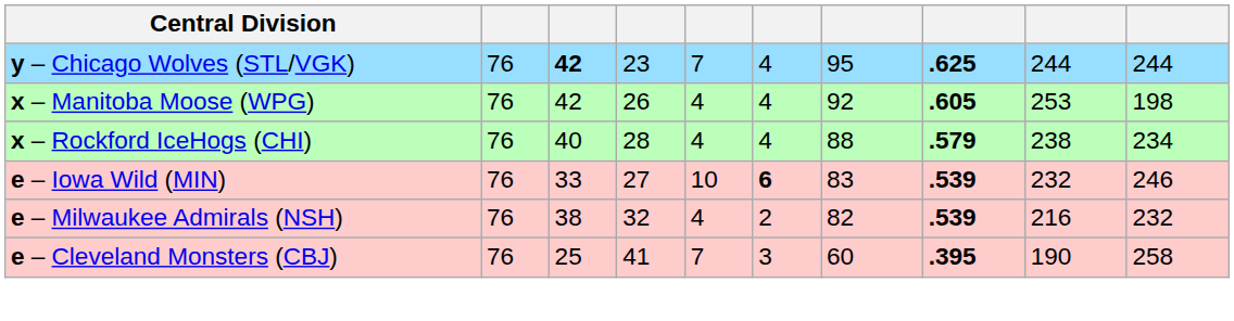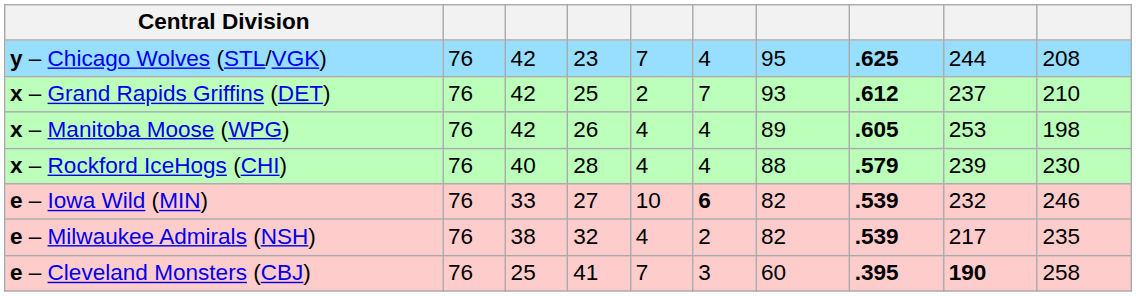 <table class="wikitable" style="width:50em">
 <tr bgcolor="#DDDDFF">
 <th width="35%">Central Division</th>
 <th width="5%"></th>
 <th width="5%"></th>
 <th width="5%"></th>
 <th width="5%"></th>
 <th width="5%"></th>
 <th width="7.5%"></th>
 <th width="7.5%"></th>
 <th width="7.5%"></th>
 <th width="7.5%"></th>
 </tr>
 <tr bgcolor=#97DEFF>
 <td><strong>y</strong> – <a href='#'>Chicago Wolves</a> (<a href='#'>STL</a>/<a href='#'>VGK</a>)</td>
 <td>76</td>
-<td><strong>42</strong></td>
+<td>42</td>
 <td>23</td>
 <td>7</td>
 <td>4</td>
 <td>95</td>
 <td><strong>.625</strong></td>
 <td>244</td>
-<td>244</td>
+<td>208</td>
+</tr>
+<tr bgcolor=#bbffbb>
+<td><strong>x</strong> – <a href='#'>Grand Rapids Griffins</a> (<a href='#'>DET</a>)</td>
+<td>76</td>
+<td>42</td>
+<td>25</td>
+<td>2</td>
+<td>7</td>
+<td>93</td>
+<td><strong>.612</strong></td>
+<td>237</td>
+<td>210</td>
 </tr>
 <tr bgcolor=#bbffbb>
 <td><strong>x</strong> – <a href='#'>Manitoba Moose</a> (<a href='#'>WPG</a>)</td>
 <td>76</td>
 <td>42</td>
 <td>26</td>
 <td>4</td>
 <td>4</td>
-<td>92</td>
+<td>89</td>
 <td><strong>.605</strong></td>
 <td>253</td>
 <td>198</td>
 </tr>
 <tr bgcolor=#bbffbb>
 <td><strong>x</strong> – <a href='#'>Rockford IceHogs</a> (<a href='#'>CHI</a>)</td>
 <td>76</td>
 <td>40</td>
 <td>28</td>
 <td>4</td>
 <td>4</td>
 <td>88</td>
 <td><strong>.579</strong></td>
-<td>238</td>
-<td>234</td>
+<td>239</td>
+<td>230</td>
 </tr>
 <tr bgcolor=#ffcccc>
 <td><strong>e</strong> – <a href='#'>Iowa Wild</a> (<a href='#'>MIN</a>)</td>
 <td>76</td>
 <td>33</td>
 <td>27</td>
 <td>10</td>
 <td><strong>6</strong></td>
-<td>83</td>
+<td>82</td>
 <td><strong>.539</strong></td>
 <td>232</td>
 <td>246</td>
 </tr>
 <tr bgcolor=#ffcccc>
 <td><strong>e</strong> – <a href='#'>Milwaukee Admirals</a> (<a href='#'>NSH</a>)</td>
 <td>76</td>
 <td>38</td>
 <td>32</td>
 <td>4</td>
 <td>2</td>
 <td>82</td>
 <td><strong>.539</strong></td>
-<td>216</td>
-<td>232</td>
+<td>217</td>
+<td>235</td>
 </tr>
 <tr bgcolor=#ffcccc>
 <td><strong>e</strong> –  <a href='#'>Cleveland Monsters</a> (<a href='#'>CBJ</a>)</td>
 <td>76</td>
 <td>25</td>
 <td>41</td>
 <td>7</td>
 <td>3</td>
 <td>60</td>
 <td><strong>.395</strong></td>
-<td>190</td>
+<td><strong>190</strong></td>
 <td>258</td>
 </tr>
 </table>
